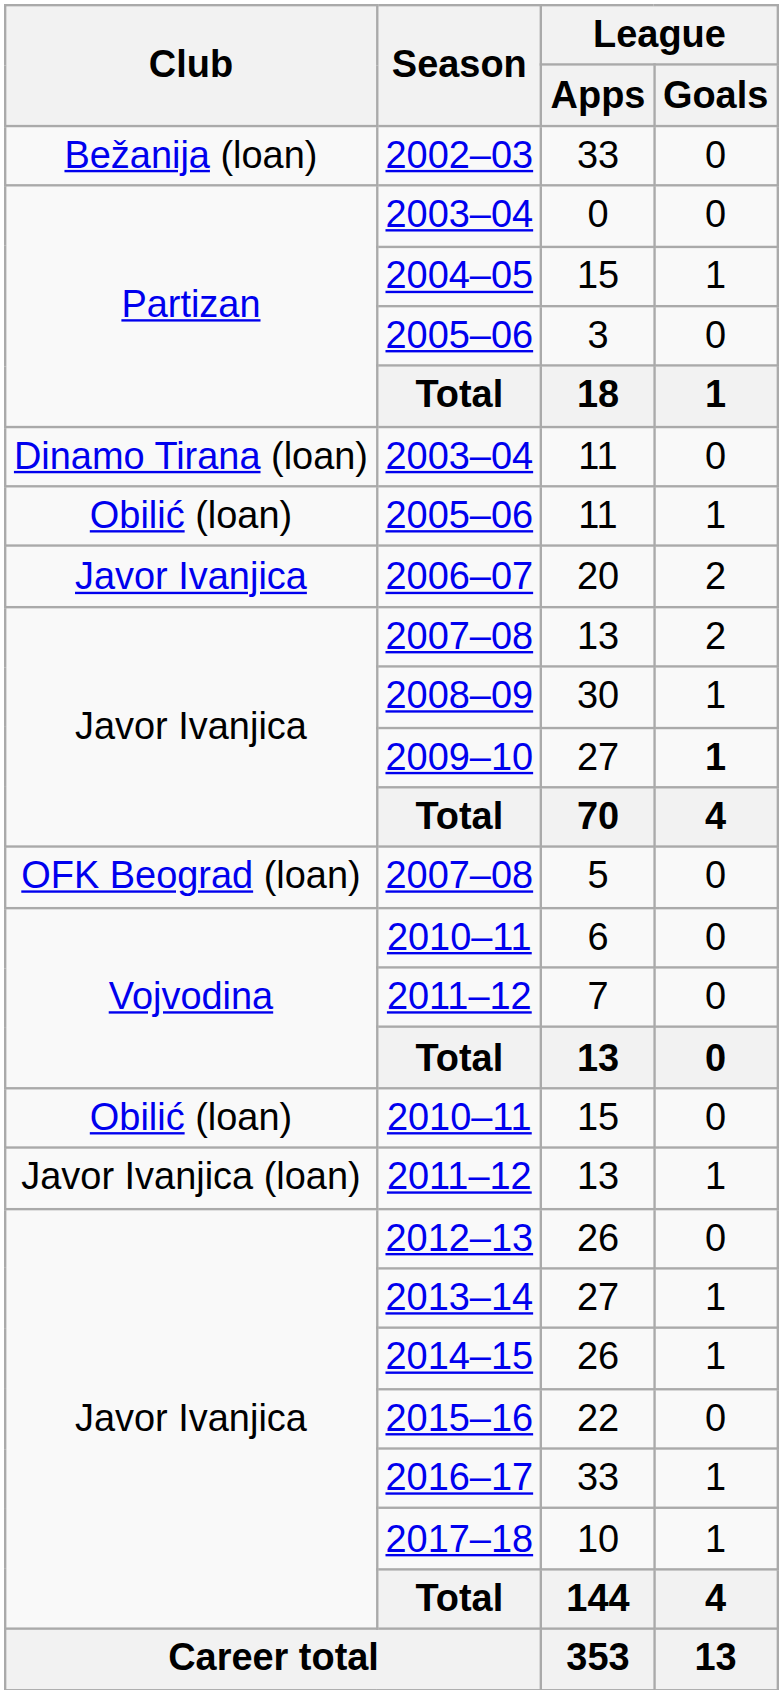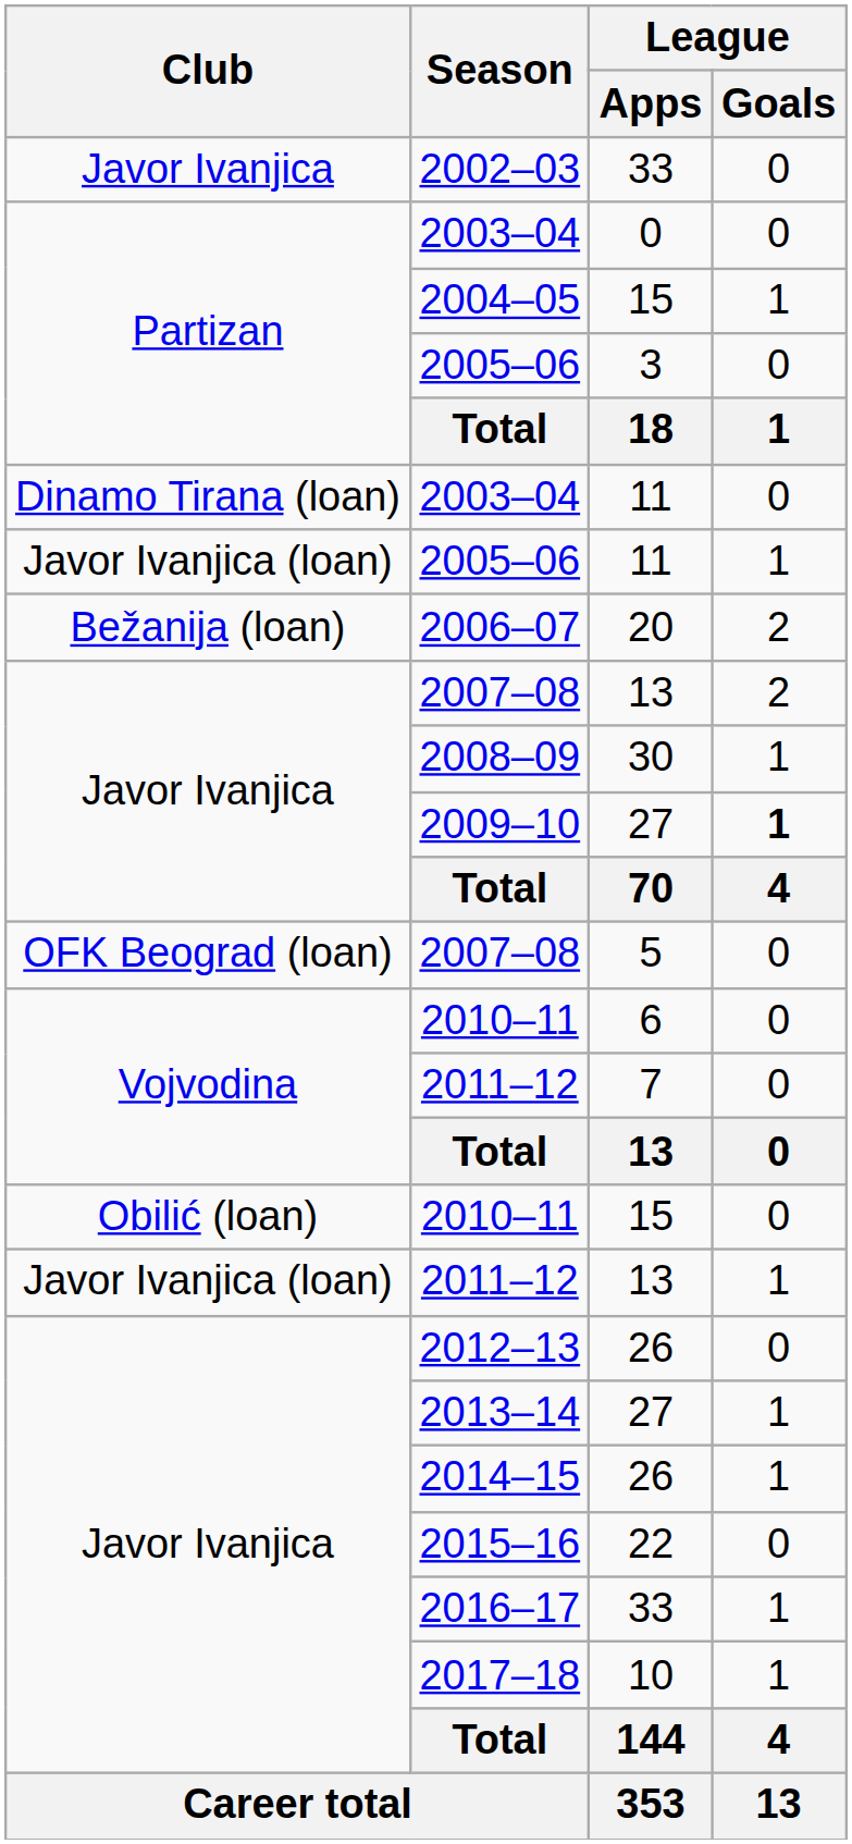 <table class="wikitable" style="text-align:center">
 <tr>
 <th rowspan="2">Club</th>
 <th rowspan="2">Season</th>
 <th colspan="2">League</th>
 </tr>
 <tr>
 <th>Apps</th>
 <th>Goals</th>
 </tr>
 <tr>
-<td><a href='#'>Bežanija</a> (loan)</td>
+<td><a href='#'>Javor Ivanjica</a></td>
 <td><a href='#'>2002–03</a></td>
 <td>33</td>
 <td>0</td>
 </tr>
 <tr>
 <td rowspan="4"><a href='#'>Partizan</a></td>
 <td><a href='#'>2003–04</a></td>
 <td>0</td>
 <td>0</td>
 </tr>
 <tr>
 <td><a href='#'>2004–05</a></td>
 <td>15</td>
 <td>1</td>
 </tr>
 <tr>
 <td><a href='#'>2005–06</a></td>
 <td>3</td>
 <td>0</td>
 </tr>
 <tr>
 <th>Total</th>
 <th>18</th>
 <th>1</th>
 </tr>
 <tr>
 <td><a href='#'>Dinamo Tirana</a> (loan)</td>
 <td><a href='#'>2003–04</a></td>
 <td>11</td>
 <td>0</td>
 </tr>
 <tr>
-<td><a href='#'>Obilić</a> (loan)</td>
+<td>Javor Ivanjica (loan)</td>
 <td><a href='#'>2005–06</a></td>
 <td>11</td>
 <td>1</td>
 </tr>
 <tr>
-<td><a href='#'>Javor Ivanjica</a></td>
+<td><a href='#'>Bežanija</a> (loan)</td>
 <td><a href='#'>2006–07</a></td>
 <td>20</td>
 <td>2</td>
 </tr>
 <tr>
 <td rowspan="4">Javor Ivanjica</td>
 <td><a href='#'>2007–08</a></td>
 <td>13</td>
 <td>2</td>
 </tr>
 <tr>
 <td><a href='#'>2008–09</a></td>
 <td>30</td>
 <td>1</td>
 </tr>
 <tr>
 <td><a href='#'>2009–10</a></td>
 <td>27</td>
 <td><strong>1</strong></td>
 </tr>
 <tr>
 <th>Total</th>
 <th>70</th>
 <th>4</th>
 </tr>
 <tr>
 <td><a href='#'>OFK Beograd</a> (loan)</td>
 <td><a href='#'>2007–08</a></td>
 <td>5</td>
 <td>0</td>
 </tr>
 <tr>
 <td rowspan="3"><a href='#'>Vojvodina</a></td>
 <td><a href='#'>2010–11</a></td>
 <td>6</td>
 <td>0</td>
 </tr>
 <tr>
 <td><a href='#'>2011–12</a></td>
 <td>7</td>
 <td>0</td>
 </tr>
 <tr>
 <th>Total</th>
 <th>13</th>
 <th>0</th>
 </tr>
 <tr>
 <td><a href='#'>Obilić</a> (loan)</td>
 <td><a href='#'>2010–11</a></td>
 <td>15</td>
 <td>0</td>
 </tr>
 <tr>
 <td>Javor Ivanjica (loan)</td>
 <td><a href='#'>2011–12</a></td>
 <td>13</td>
 <td>1</td>
 </tr>
 <tr>
 <td rowspan="7">Javor Ivanjica</td>
 <td><a href='#'>2012–13</a></td>
 <td>26</td>
 <td>0</td>
 </tr>
 <tr>
 <td><a href='#'>2013–14</a></td>
 <td>27</td>
 <td>1</td>
 </tr>
 <tr>
 <td><a href='#'>2014–15</a></td>
 <td>26</td>
 <td>1</td>
 </tr>
 <tr>
 <td><a href='#'>2015–16</a></td>
 <td>22</td>
 <td>0</td>
 </tr>
 <tr>
 <td><a href='#'>2016–17</a></td>
 <td>33</td>
 <td>1</td>
 </tr>
 <tr>
 <td><a href='#'>2017–18</a></td>
 <td>10</td>
 <td>1</td>
 </tr>
 <tr>
 <th>Total</th>
 <th>144</th>
 <th>4</th>
 </tr>
 <tr>
 <th colspan="2">Career total</th>
 <th>353</th>
 <th>13</th>
 </tr>
 </table>
